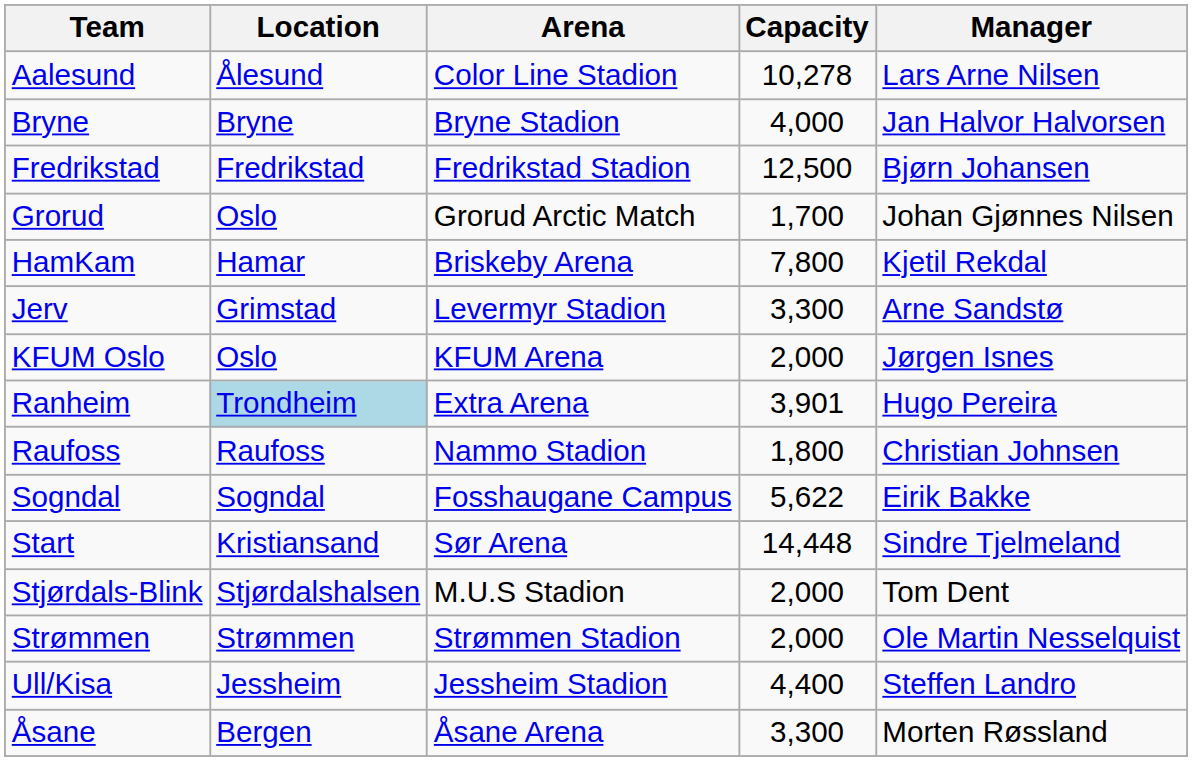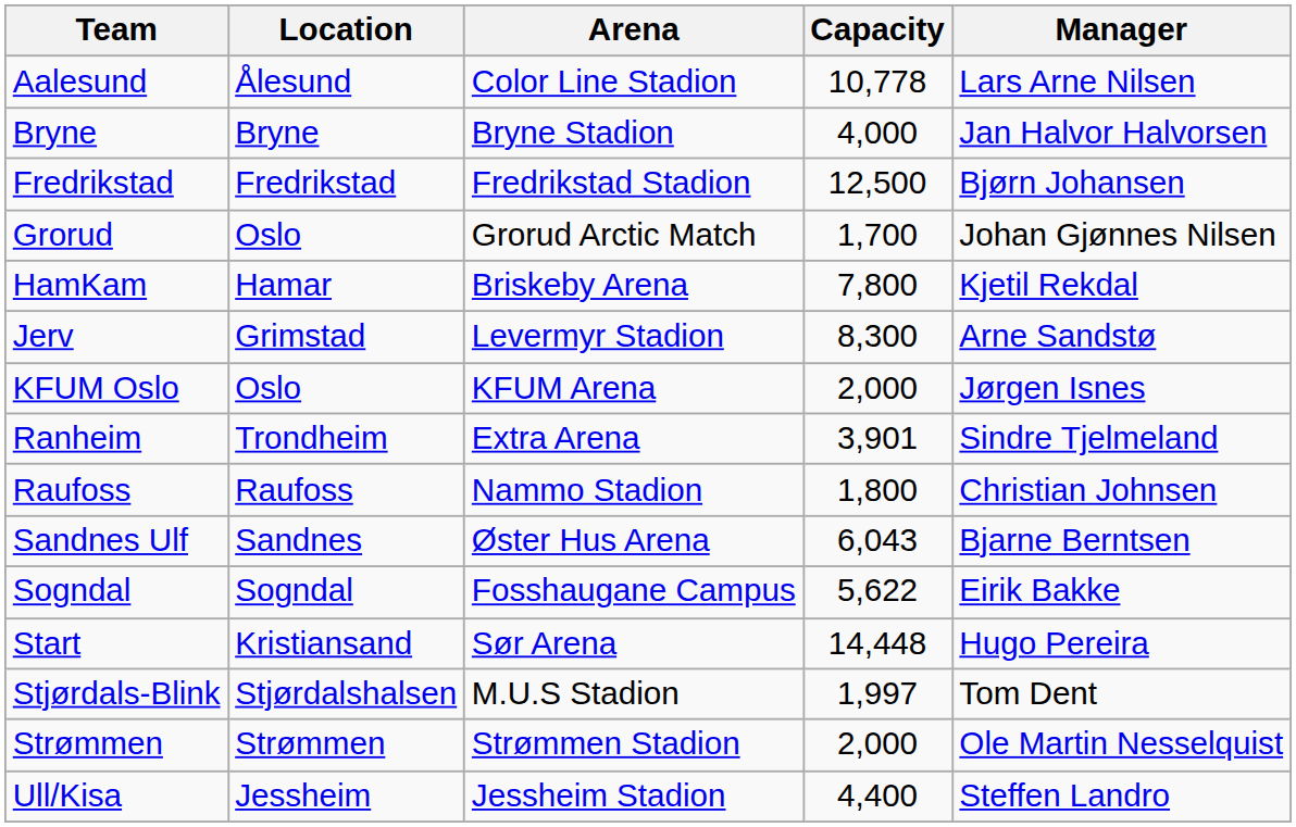 <table class="wikitable sortable" border="1">
 <tr>
 <th>Team</th>
 <th>Location</th>
 <th>Arena</th>
 <th>Capacity</th>
 <th>Manager</th>
 </tr>
 <tr>
 <td><a href='#'>Aalesund</a></td>
 <td><a href='#'>Ålesund</a></td>
 <td><a href='#'>Color Line Stadion</a></td>
-<td align="center">10,278</td>
+<td align="center">10,778</td>
 <td> <a href='#'>Lars Arne Nilsen</a></td>
 </tr>
 <tr>
 <td><a href='#'>Bryne</a></td>
 <td><a href='#'>Bryne</a></td>
 <td><a href='#'>Bryne Stadion</a></td>
 <td align="center">4,000</td>
 <td> <a href='#'>Jan Halvor Halvorsen</a></td>
 </tr>
 <tr>
 <td><a href='#'>Fredrikstad</a></td>
 <td><a href='#'>Fredrikstad</a></td>
 <td><a href='#'>Fredrikstad Stadion</a></td>
 <td align="center">12,500</td>
 <td> <a href='#'>Bjørn Johansen</a></td>
 </tr>
 <tr>
 <td><a href='#'>Grorud</a></td>
 <td><a href='#'>Oslo</a></td>
 <td>Grorud Arctic Match</td>
 <td align="center">1,700</td>
 <td> Johan Gjønnes Nilsen</td>
 </tr>
 <tr>
 <td><a href='#'>HamKam</a></td>
 <td><a href='#'>Hamar</a></td>
 <td><a href='#'>Briskeby Arena</a></td>
 <td align="center">7,800</td>
 <td> <a href='#'>Kjetil Rekdal</a></td>
 </tr>
 <tr>
 <td><a href='#'>Jerv</a></td>
 <td><a href='#'>Grimstad</a></td>
 <td><a href='#'>Levermyr Stadion</a></td>
-<td align="center">3,300</td>
+<td align="center">8,300</td>
 <td> <a href='#'>Arne Sandstø</a></td>
 </tr>
 <tr>
 <td><a href='#'>KFUM Oslo</a></td>
 <td><a href='#'>Oslo</a></td>
 <td><a href='#'>KFUM Arena</a></td>
 <td align="center">2,000</td>
 <td> <a href='#'>Jørgen Isnes</a></td>
 </tr>
 <tr>
 <td><a href='#'>Ranheim</a></td>
-<td style="background: lightblue;"><a href='#'>Trondheim</a></td>
+<td><a href='#'>Trondheim</a></td>
 <td><a href='#'>Extra Arena</a></td>
 <td align="center">3,901</td>
-<td> <a href='#'>Hugo Pereira</a></td>
+<td> <a href='#'>Sindre Tjelmeland</a></td>
 </tr>
 <tr>
 <td><a href='#'>Raufoss</a></td>
 <td><a href='#'>Raufoss</a></td>
 <td><a href='#'>Nammo Stadion</a></td>
 <td align="center">1,800</td>
 <td> <a href='#'>Christian Johnsen</a></td>
+</tr>
+<tr>
+<td><a href='#'>Sandnes Ulf</a></td>
+<td><a href='#'>Sandnes</a></td>
+<td><a href='#'>Øster Hus Arena</a></td>
+<td align="center">6,043</td>
+<td> <a href='#'>Bjarne Berntsen</a></td>
 </tr>
 <tr>
 <td><a href='#'>Sogndal</a></td>
 <td><a href='#'>Sogndal</a></td>
 <td><a href='#'>Fosshaugane Campus</a></td>
 <td align="center">5,622</td>
 <td> <a href='#'>Eirik Bakke</a></td>
 </tr>
 <tr>
 <td><a href='#'>Start</a></td>
 <td><a href='#'>Kristiansand</a></td>
 <td><a href='#'>Sør Arena</a></td>
 <td align="center">14,448</td>
-<td> <a href='#'>Sindre Tjelmeland</a></td>
+<td> <a href='#'>Hugo Pereira</a></td>
 </tr>
 <tr>
 <td><a href='#'>Stjørdals-Blink</a></td>
 <td><a href='#'>Stjørdalshalsen</a></td>
 <td>M.U.S Stadion</td>
-<td align="center">2,000</td>
+<td align="center">1,997</td>
 <td> Tom Dent</td>
 </tr>
 <tr>
 <td><a href='#'>Strømmen</a></td>
 <td><a href='#'>Strømmen</a></td>
 <td><a href='#'>Strømmen Stadion</a></td>
 <td align="center">2,000</td>
 <td> <a href='#'>Ole Martin Nesselquist</a></td>
 </tr>
 <tr>
 <td><a href='#'>Ull/Kisa</a></td>
 <td><a href='#'>Jessheim</a></td>
 <td><a href='#'>Jessheim Stadion</a></td>
 <td align="center">4,400</td>
 <td> <a href='#'>Steffen Landro</a></td>
 </tr>
-<tr>
-<td><a href='#'>Åsane</a></td>
-<td><a href='#'>Bergen</a></td>
-<td><a href='#'>Åsane Arena</a></td>
-<td align="center">3,300</td>
-<td> Morten Røssland</td>
-</tr>
 </table>
